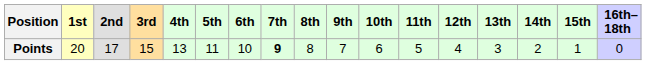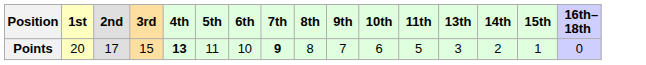 <table class="wikitable" style="font-size: 85%; text-align:center">
 <tr>
 <th>Position</th>
 <th style="background-color:#ffffbf"> 1st </th>
 <th style="background-color:#dfdfdf"> 2nd </th>
 <th style="background-color:#ffdf9f"> 3rd </th>
 <th style="background-color:#dfffdf"> 4th </th>
 <th style="background-color:#dfffdf"> 5th </th>
 <th style="background-color:#dfffdf"> 6th </th>
 <th style="background-color:#dfffdf"> 7th </th>
 <th style="background-color:#dfffdf"> 8th </th>
 <th style="background-color:#dfffdf"> 9th </th>
 <th style="background-color:#dfffdf"> 10th </th>
 <th style="background-color:#dfffdf"> 11th </th>
-<th style="background-color:#dfffdf"> 12th </th>
 <th style="background-color:#dfffdf"> 13th </th>
 <th style="background-color:#dfffdf"> 14th </th>
 <th style="background-color:#dfffdf"> 15th </th>
 <th style="background-color:#cfcfff"> 16th–18th </th>
 </tr>
 <tr>
 <th>Points</th>
 <td style="background-color:#ffffbf">20</td>
 <td style="background-color:#dfdfdf">17</td>
 <td style="background-color:#ffdf9f">15</td>
-<td style="background-color:#dfffdf">13</td>
+<td style="background-color:#dfffdf"><strong>13</strong></td>
 <td style="background-color:#dfffdf">11</td>
 <td style="background-color:#dfffdf">10</td>
 <td style="background-color:#dfffdf"><strong>9</strong></td>
 <td style="background-color:#dfffdf">8</td>
 <td style="background-color:#dfffdf">7</td>
 <td style="background-color:#dfffdf">6</td>
 <td style="background-color:#dfffdf">5</td>
-<td style="background-color:#dfffdf">4</td>
 <td style="background-color:#dfffdf">3</td>
 <td style="background-color:#dfffdf">2</td>
 <td style="background-color:#dfffdf">1</td>
 <td style="background-color:#cfcfff">0</td>
 </tr>
 </table>
